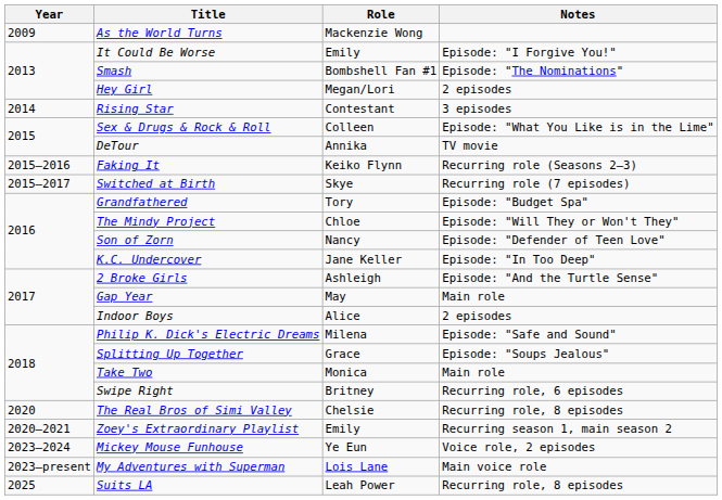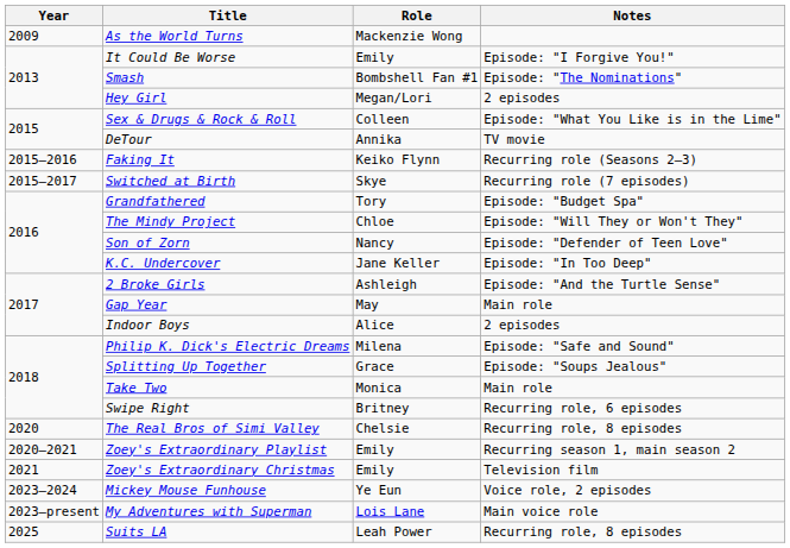 <table class="wikitable sortable">
 <tr>
 <th>Year</th>
 <th>Title</th>
 <th>Role</th>
 <th class="unsortable">Notes</th>
 </tr>
 <tr>
 <td>2009</td>
 <td><em><a href='#'>As the World Turns</a></em></td>
 <td>Mackenzie Wong</td>
 <td></td>
 </tr>
 <tr>
 <td rowspan="3">2013</td>
 <td><em>It Could Be Worse</em></td>
 <td>Emily</td>
 <td>Episode: "I Forgive You!"</td>
 </tr>
 <tr>
 <td><em><a href='#'>Smash</a></em></td>
 <td>Bombshell Fan #1</td>
 <td>Episode: "<a href='#'>The Nominations</a>"</td>
 </tr>
 <tr>
 <td><em><a href='#'>Hey Girl</a></em></td>
 <td>Megan/Lori</td>
 <td>2 episodes</td>
-</tr>
-<tr>
-<td>2014</td>
-<td><em><a href='#'>Rising Star</a></em></td>
-<td>Contestant</td>
-<td>3 episodes</td>
 </tr>
 <tr>
 <td rowspan="2">2015</td>
 <td><em><a href='#'>Sex & Drugs & Rock & Roll</a></em></td>
 <td>Colleen</td>
 <td>Episode: "What You Like is in the Lime"</td>
 </tr>
 <tr>
 <td><em>DeTour</em></td>
 <td>Annika</td>
 <td>TV movie</td>
 </tr>
 <tr>
 <td>2015–2016</td>
 <td><em><a href='#'>Faking It</a></em></td>
 <td>Keiko Flynn</td>
 <td>Recurring role (Seasons 2–3)</td>
 </tr>
 <tr>
 <td>2015–2017</td>
 <td><em><a href='#'>Switched at Birth</a></em></td>
 <td>Skye</td>
 <td>Recurring role (7 episodes)</td>
 </tr>
 <tr>
 <td rowspan="4">2016</td>
 <td><em><a href='#'>Grandfathered</a></em></td>
 <td>Tory</td>
 <td>Episode: "Budget Spa"</td>
 </tr>
 <tr>
 <td><em><a href='#'>The Mindy Project</a></em></td>
 <td>Chloe</td>
 <td>Episode: "Will They or Won't They"</td>
 </tr>
 <tr>
 <td><em><a href='#'>Son of Zorn</a></em></td>
 <td>Nancy</td>
 <td>Episode: "Defender of Teen Love"</td>
 </tr>
 <tr>
 <td><em><a href='#'>K.C. Undercover</a></em></td>
 <td>Jane Keller</td>
 <td>Episode: "In Too Deep"</td>
 </tr>
 <tr>
 <td rowspan="3">2017</td>
 <td><em><a href='#'>2 Broke Girls</a></em></td>
 <td>Ashleigh</td>
 <td>Episode: "And the Turtle Sense"</td>
 </tr>
 <tr>
 <td><em><a href='#'>Gap Year</a></em></td>
 <td>May</td>
 <td>Main role</td>
 </tr>
 <tr>
 <td><em>Indoor Boys</em></td>
 <td>Alice</td>
 <td>2 episodes</td>
 </tr>
 <tr>
 <td rowspan="4">2018</td>
 <td><em><a href='#'>Philip K. Dick's Electric Dreams</a></em></td>
 <td>Milena</td>
 <td>Episode: "Safe and Sound"</td>
 </tr>
 <tr>
 <td><em><a href='#'>Splitting Up Together</a></em></td>
 <td>Grace</td>
 <td>Episode: "Soups Jealous"</td>
 </tr>
 <tr>
 <td><em><a href='#'>Take Two</a></em></td>
 <td>Monica</td>
 <td>Main role</td>
 </tr>
 <tr>
 <td><em>Swipe Right</em></td>
 <td>Britney</td>
 <td>Recurring role, 6 episodes</td>
 </tr>
 <tr>
 <td>2020</td>
 <td><em><a href='#'>The Real Bros of Simi Valley</a></em></td>
 <td>Chelsie</td>
 <td>Recurring role, 8 episodes</td>
 </tr>
 <tr>
 <td>2020–2021</td>
 <td><em><a href='#'>Zoey's Extraordinary Playlist</a></em></td>
 <td>Emily</td>
 <td>Recurring season 1, main season 2</td>
 </tr>
 <tr>
+<td>2021</td>
+<td><em><a href='#'>Zoey's Extraordinary Christmas</a></em></td>
+<td>Emily</td>
+<td>Television film</td>
+</tr>
+<tr>
 <td>2023–2024</td>
 <td><em><a href='#'>Mickey Mouse Funhouse</a></em></td>
 <td>Ye Eun</td>
 <td>Voice role, 2 episodes</td>
 </tr>
 <tr>
 <td>2023–present</td>
 <td><em><a href='#'>My Adventures with Superman</a></em></td>
 <td><a href='#'>Lois Lane</a></td>
 <td>Main voice role</td>
 </tr>
 <tr>
 <td>2025</td>
 <td><em><a href='#'>Suits LA</a></em></td>
 <td>Leah Power</td>
 <td>Recurring role, 8 episodes</td>
 </tr>
 </table>
